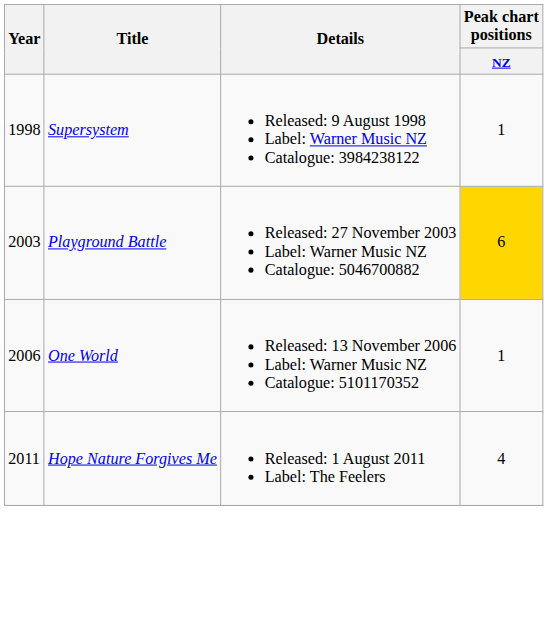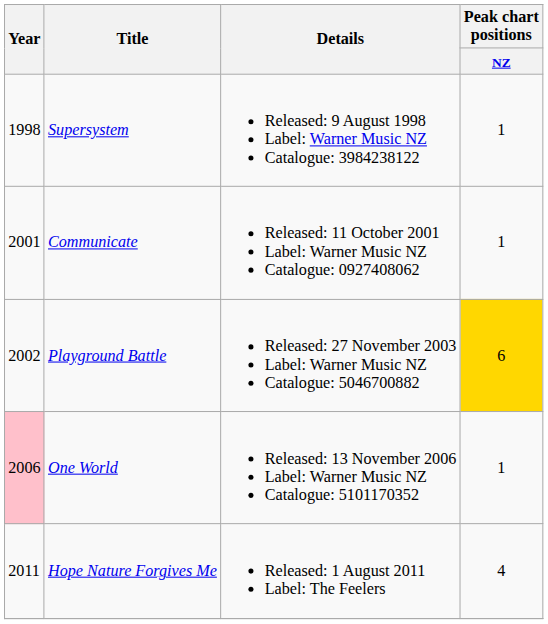 <table class="wikitable plainrowheaders">
 <tr>
 <th rowspan="2">Year</th>
 <th rowspan="2">Title</th>
 <th rowspan="2">Details</th>
 <th>Peak chart<br>positions</th>
 </tr>
 <tr>
 <th><small><a href='#'>NZ</a></small></th>
 </tr>
 <tr>
 <td>1998</td>
 <td><em><a href='#'>Supersystem</a></em></td>
 <td><br><ul><li>Released: 9 August 1998</li><li>Label: <a href='#'>Warner Music NZ</a></li><li>Catalogue: 3984238122</li></ul></td>
 <td align="center">1</td>
 </tr>
 <tr>
-<td>2003</td>
+<td>2001</td>
+<td><em><a href='#'>Communicate</a></em></td>
+<td><br><ul><li>Released: 11 October 2001</li><li>Label: Warner Music NZ</li><li>Catalogue: 0927408062</li></ul></td>
+<td align="center">1</td>
+</tr>
+<tr>
+<td>2002</td>
 <td><em><a href='#'>Playground Battle</a></em></td>
 <td><br><ul><li>Released: 27 November 2003</li><li>Label: Warner Music NZ</li><li>Catalogue: 5046700882</li></ul></td>
 <td align="center" style="background: gold;">6</td>
 </tr>
 <tr>
-<td>2006</td>
+<td style="background: pink;">2006</td>
 <td><em><a href='#'>One World</a></em></td>
 <td><br><ul><li>Released: 13 November 2006</li><li>Label: Warner Music NZ</li><li>Catalogue: 5101170352</li></ul></td>
 <td align="center">1</td>
 </tr>
 <tr>
 <td>2011</td>
 <td><em><a href='#'>Hope Nature Forgives Me</a></em></td>
 <td><br><ul><li>Released: 1 August 2011</li><li>Label: The Feelers</li></ul></td>
 <td align="center">4<br></td>
 </tr>
 <tr>
 </tr>
 </table>
